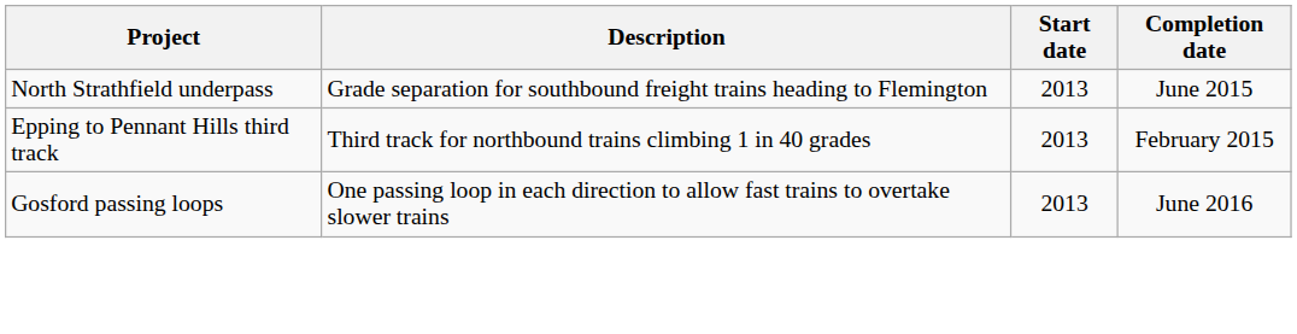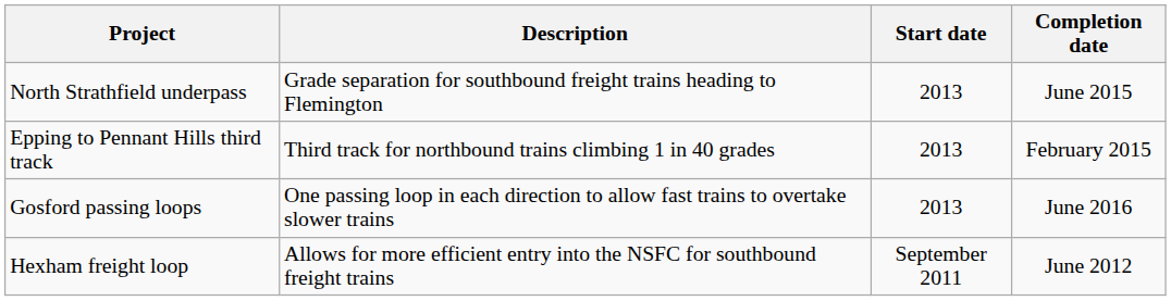 <table class="wikitable">
 <tr>
 <th>Project</th>
 <th>Description</th>
 <th>Start date</th>
 <th>Completion date</th>
 </tr>
 <tr>
 <td>North Strathfield underpass</td>
 <td>Grade separation for southbound freight trains heading to Flemington</td>
 <td align=center>2013</td>
 <td align=center>June 2015</td>
 </tr>
 <tr>
 <td>Epping to Pennant Hills third track</td>
 <td>Third track for northbound trains climbing 1 in 40 grades</td>
 <td align=center>2013</td>
 <td align=center>February 2015</td>
 </tr>
 <tr>
 <td>Gosford passing loops</td>
 <td>One passing loop in each direction to allow fast trains to overtake slower trains</td>
 <td align=center>2013</td>
 <td align=center>June 2016</td>
 </tr>
+<tr>
+<td>Hexham freight loop</td>
+<td>Allows for more efficient entry into the NSFC for southbound freight trains</td>
+<td align=center>September 2011</td>
+<td align=center>June 2012</td>
+</tr>
 </table>
